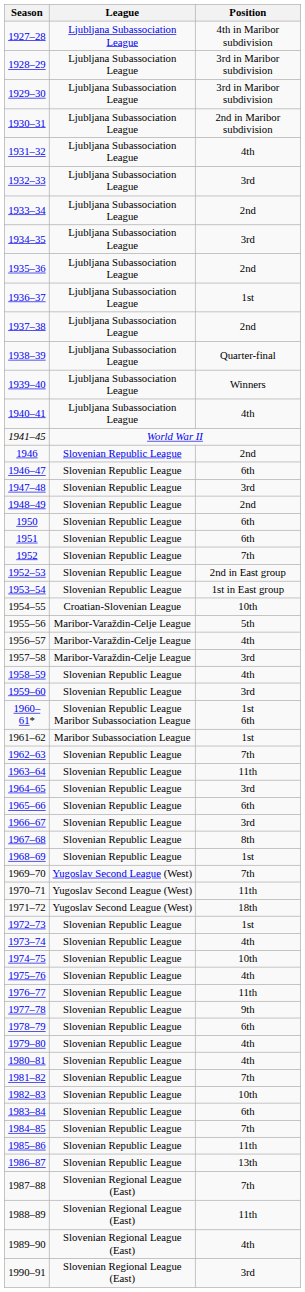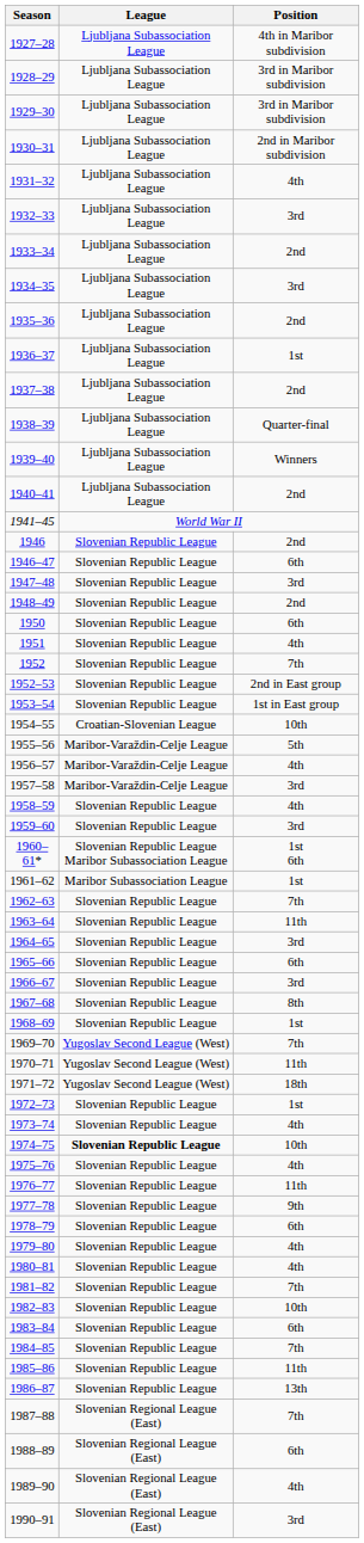 <table class="wikitable sortable" style="text-align: center;">
 <tr>
 <th width="60">Season</th>
 <th width="210">League</th>
 <th width="150">Position</th>
 </tr>
 <tr>
 <td><a href='#'>1927–28</a></td>
 <td><a href='#'>Ljubljana Subassociation League</a></td>
 <td>4th in Maribor subdivision</td>
 </tr>
 <tr>
 <td><a href='#'>1928–29</a></td>
 <td>Ljubljana Subassociation League</td>
 <td>3rd in Maribor subdivision</td>
 </tr>
 <tr>
 <td><a href='#'>1929–30</a></td>
 <td>Ljubljana Subassociation League</td>
 <td>3rd in Maribor subdivision</td>
 </tr>
 <tr>
 <td><a href='#'>1930–31</a></td>
 <td>Ljubljana Subassociation League</td>
 <td>2nd in Maribor subdivision</td>
 </tr>
 <tr>
 <td><a href='#'>1931–32</a></td>
 <td>Ljubljana Subassociation League</td>
 <td>4th</td>
 </tr>
 <tr>
 <td><a href='#'>1932–33</a></td>
 <td>Ljubljana Subassociation League</td>
 <td>3rd</td>
 </tr>
 <tr>
 <td><a href='#'>1933–34</a></td>
 <td>Ljubljana Subassociation League</td>
 <td>2nd</td>
 </tr>
 <tr>
 <td><a href='#'>1934–35</a></td>
 <td>Ljubljana Subassociation League</td>
 <td>3rd</td>
 </tr>
 <tr>
 <td><a href='#'>1935–36</a></td>
 <td>Ljubljana Subassociation League</td>
 <td>2nd</td>
 </tr>
 <tr>
 <td><a href='#'>1936–37</a></td>
 <td>Ljubljana Subassociation League</td>
 <td>1st</td>
 </tr>
 <tr>
 <td><a href='#'>1937–38</a></td>
 <td>Ljubljana Subassociation League</td>
 <td>2nd</td>
 </tr>
 <tr>
 <td><a href='#'>1938–39</a></td>
 <td>Ljubljana Subassociation League</td>
 <td>Quarter-final</td>
 </tr>
 <tr>
 <td><a href='#'>1939–40</a></td>
 <td>Ljubljana Subassociation League</td>
 <td>Winners</td>
 </tr>
 <tr>
 <td><a href='#'>1940–41</a></td>
 <td>Ljubljana Subassociation League</td>
-<td>4th</td>
+<td>2nd</td>
 </tr>
 <tr>
 <td><em>1941–45</em></td>
 <td colspan="2"><em><a href='#'>World War II</a></em></td>
 </tr>
 <tr>
 <td><a href='#'>1946</a></td>
 <td><a href='#'>Slovenian Republic League</a></td>
 <td>2nd</td>
 </tr>
 <tr>
 <td><a href='#'>1946–47</a></td>
 <td>Slovenian Republic League</td>
 <td>6th</td>
 </tr>
 <tr>
 <td><a href='#'>1947–48</a></td>
 <td>Slovenian Republic League</td>
 <td>3rd</td>
 </tr>
 <tr>
 <td><a href='#'>1948–49</a></td>
 <td>Slovenian Republic League</td>
 <td>2nd</td>
 </tr>
 <tr>
 <td><a href='#'>1950</a></td>
 <td>Slovenian Republic League</td>
 <td>6th</td>
 </tr>
 <tr>
 <td><a href='#'>1951</a></td>
 <td>Slovenian Republic League</td>
-<td>6th</td>
+<td>4th</td>
 </tr>
 <tr>
 <td><a href='#'>1952</a></td>
 <td>Slovenian Republic League</td>
 <td>7th</td>
 </tr>
 <tr>
 <td><a href='#'>1952–53</a></td>
 <td>Slovenian Republic League</td>
 <td>2nd in East group</td>
 </tr>
 <tr>
 <td><a href='#'>1953–54</a></td>
 <td>Slovenian Republic League</td>
 <td>1st in East group</td>
 </tr>
 <tr>
 <td>1954–55</td>
 <td>Croatian-Slovenian League</td>
 <td>10th</td>
 </tr>
 <tr>
 <td>1955–56</td>
 <td>Maribor-Varaždin-Celje League</td>
 <td>5th</td>
 </tr>
 <tr>
 <td>1956–57</td>
 <td>Maribor-Varaždin-Celje League</td>
 <td>4th</td>
 </tr>
 <tr>
 <td>1957–58</td>
 <td>Maribor-Varaždin-Celje League</td>
 <td>3rd</td>
 </tr>
 <tr>
 <td><a href='#'>1958–59</a></td>
 <td>Slovenian Republic League</td>
 <td>4th</td>
 </tr>
 <tr>
 <td><a href='#'>1959–60</a></td>
 <td>Slovenian Republic League</td>
 <td>3rd</td>
 </tr>
 <tr>
 <td><a href='#'>1960–61</a>*</td>
 <td>Slovenian Republic League<br> Maribor Subassociation League</td>
 <td>1st <br>6th</td>
 </tr>
 <tr>
 <td>1961–62</td>
 <td>Maribor Subassociation League</td>
 <td>1st</td>
 </tr>
 <tr>
 <td><a href='#'>1962–63</a></td>
 <td>Slovenian Republic League</td>
 <td>7th</td>
 </tr>
 <tr>
 <td><a href='#'>1963–64</a></td>
 <td>Slovenian Republic League</td>
 <td>11th</td>
 </tr>
 <tr>
 <td><a href='#'>1964–65</a></td>
 <td>Slovenian Republic League</td>
 <td>3rd</td>
 </tr>
 <tr>
 <td><a href='#'>1965–66</a></td>
 <td>Slovenian Republic League</td>
 <td>6th</td>
 </tr>
 <tr>
 <td><a href='#'>1966–67</a></td>
 <td>Slovenian Republic League</td>
 <td>3rd</td>
 </tr>
 <tr>
 <td><a href='#'>1967–68</a></td>
 <td>Slovenian Republic League</td>
 <td>8th</td>
 </tr>
 <tr>
 <td><a href='#'>1968–69</a></td>
 <td>Slovenian Republic League</td>
 <td>1st</td>
 </tr>
 <tr>
 <td>1969–70</td>
 <td><a href='#'>Yugoslav Second League</a> (West)</td>
 <td>7th</td>
 </tr>
 <tr>
 <td>1970–71</td>
 <td>Yugoslav Second League (West)</td>
 <td>11th</td>
 </tr>
 <tr>
 <td>1971–72</td>
 <td>Yugoslav Second League (West)</td>
 <td>18th</td>
 </tr>
 <tr>
 <td><a href='#'>1972–73</a></td>
 <td>Slovenian Republic League</td>
 <td>1st</td>
 </tr>
 <tr>
 <td><a href='#'>1973–74</a></td>
 <td>Slovenian Republic League</td>
 <td>4th</td>
 </tr>
 <tr>
 <td><a href='#'>1974–75</a></td>
-<td>Slovenian Republic League</td>
+<td><strong>Slovenian Republic League</strong></td>
 <td>10th</td>
 </tr>
 <tr>
 <td><a href='#'>1975–76</a></td>
 <td>Slovenian Republic League</td>
 <td>4th</td>
 </tr>
 <tr>
 <td><a href='#'>1976–77</a></td>
 <td>Slovenian Republic League</td>
 <td>11th</td>
 </tr>
 <tr>
 <td><a href='#'>1977–78</a></td>
 <td>Slovenian Republic League</td>
 <td>9th</td>
 </tr>
 <tr>
 <td><a href='#'>1978–79</a></td>
 <td>Slovenian Republic League</td>
 <td>6th</td>
 </tr>
 <tr>
 <td><a href='#'>1979–80</a></td>
 <td>Slovenian Republic League</td>
 <td>4th</td>
 </tr>
 <tr>
 <td><a href='#'>1980–81</a></td>
 <td>Slovenian Republic League</td>
 <td>4th</td>
 </tr>
 <tr>
 <td><a href='#'>1981–82</a></td>
 <td>Slovenian Republic League</td>
 <td>7th</td>
 </tr>
 <tr>
 <td><a href='#'>1982–83</a></td>
 <td>Slovenian Republic League</td>
 <td>10th</td>
 </tr>
 <tr>
 <td><a href='#'>1983–84</a></td>
 <td>Slovenian Republic League</td>
 <td>6th</td>
 </tr>
 <tr>
 <td><a href='#'>1984–85</a></td>
 <td>Slovenian Republic League</td>
 <td>7th</td>
 </tr>
 <tr>
 <td><a href='#'>1985–86</a></td>
 <td>Slovenian Republic League</td>
 <td>11th</td>
 </tr>
 <tr>
 <td><a href='#'>1986–87</a></td>
 <td>Slovenian Republic League</td>
 <td>13th</td>
 </tr>
 <tr>
 <td>1987–88</td>
 <td>Slovenian Regional League (East)</td>
 <td>7th</td>
 </tr>
 <tr>
 <td>1988–89</td>
 <td>Slovenian Regional League (East)</td>
-<td>11th</td>
+<td>6th</td>
 </tr>
 <tr>
 <td>1989–90</td>
 <td>Slovenian Regional League (East)</td>
 <td>4th</td>
 </tr>
 <tr>
 <td>1990–91</td>
 <td>Slovenian Regional League (East)</td>
 <td>3rd</td>
 </tr>
 </table>
